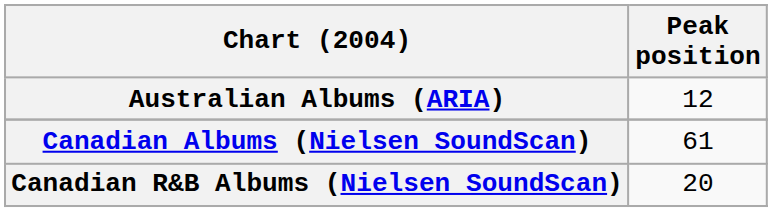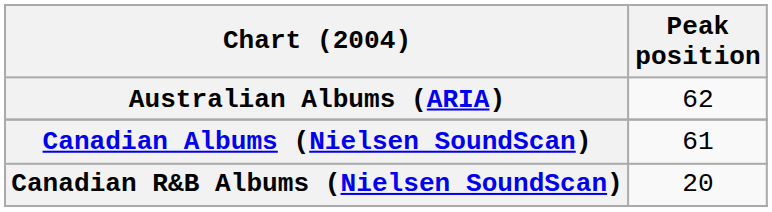 <table class="wikitable sortable plainrowheaders" style="text-align:center;">
 <tr>
 <th scope="col">Chart (2004)</th>
 <th scope="col">Peak<br>position</th>
 </tr>
 <tr>
 <th scope="row">Australian Albums (<a href='#'>ARIA</a>)</th>
-<td>12</td>
+<td>62</td>
 </tr>
 <tr>
 </tr>
 <tr>
 </tr>
 <tr>
 </tr>
 <tr>
 <th scope="row"><a href='#'>Canadian Albums</a> (<a href='#'>Nielsen SoundScan</a>)</th>
 <td>61</td>
 </tr>
 <tr>
 <th scope="row">Canadian R&B Albums (<a href='#'>Nielsen SoundScan</a>)</th>
 <td>20</td>
 </tr>
 <tr>
 </tr>
 <tr>
 </tr>
 <tr>
 </tr>
 <tr>
 </tr>
 <tr>
 </tr>
 <tr>
 </tr>
 <tr>
 </tr>
 <tr>
 </tr>
 <tr>
 </tr>
 <tr>
 </tr>
 <tr>
 </tr>
 <tr>
 </tr>
 </table>
